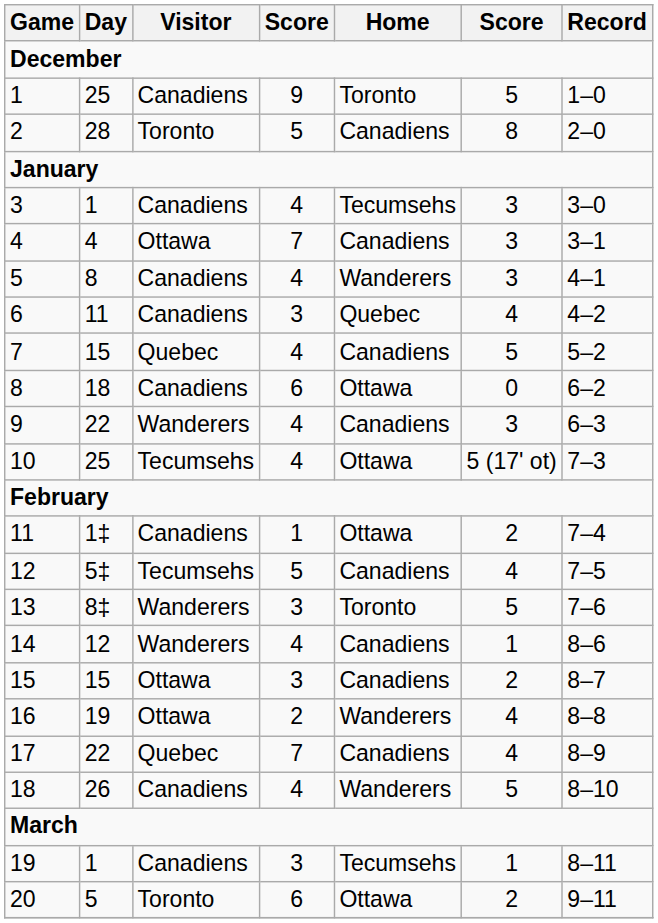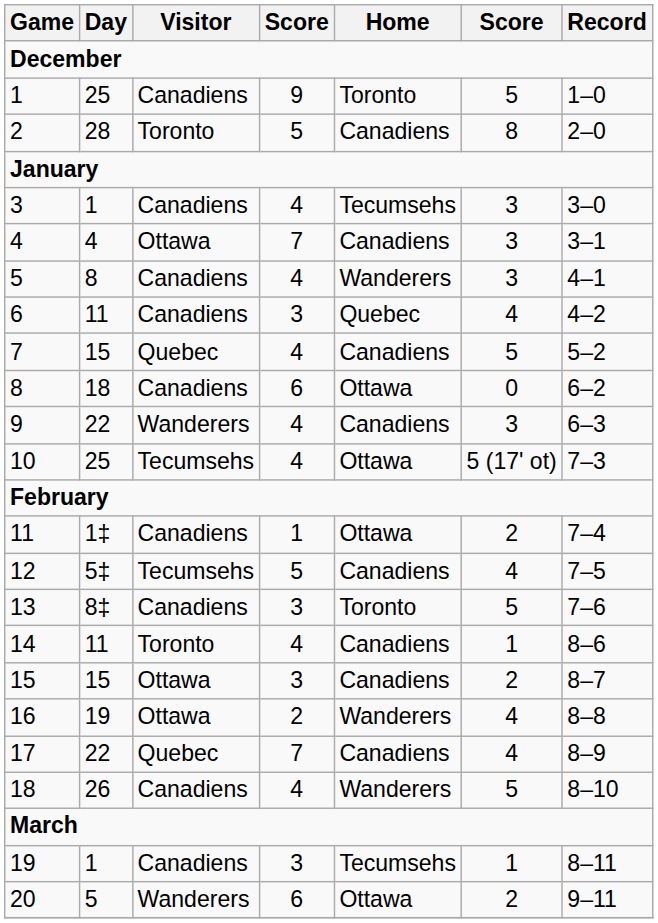 <table class="wikitable">
 <tr>
 <th>Game</th>
 <th>Day</th>
 <th>Visitor</th>
 <th>Score</th>
 <th>Home</th>
 <th>Score</th>
 <th>Record</th>
 </tr>
 <tr>
 <td colspan="7"><strong>December</strong></td>
 </tr>
 <tr>
 <td>1</td>
 <td>25</td>
 <td>Canadiens</td>
 <td align="center">9</td>
 <td>Toronto</td>
 <td align="center">5</td>
 <td>1–0</td>
 </tr>
 <tr>
 <td>2</td>
 <td>28</td>
 <td>Toronto</td>
 <td align="center">5</td>
 <td>Canadiens</td>
 <td align="center">8</td>
 <td>2–0</td>
 </tr>
 <tr>
 <td colspan="7"><strong>January</strong></td>
 </tr>
 <tr>
 <td>3</td>
 <td>1</td>
 <td>Canadiens</td>
 <td align="center">4</td>
 <td>Tecumsehs</td>
 <td align="center">3</td>
 <td>3–0</td>
 </tr>
 <tr>
 <td>4</td>
 <td>4</td>
 <td>Ottawa</td>
 <td align="center">7</td>
 <td>Canadiens</td>
 <td align="center">3</td>
 <td>3–1</td>
 </tr>
 <tr>
 <td>5</td>
 <td>8</td>
 <td>Canadiens</td>
 <td align="center">4</td>
 <td>Wanderers</td>
 <td align="center">3</td>
 <td>4–1</td>
 </tr>
 <tr>
 <td>6</td>
 <td>11</td>
 <td>Canadiens</td>
 <td align="center">3</td>
 <td>Quebec</td>
 <td align="center">4</td>
 <td>4–2</td>
 </tr>
 <tr>
 <td>7</td>
 <td>15</td>
 <td>Quebec</td>
 <td align="center">4</td>
 <td>Canadiens</td>
 <td align="center">5</td>
 <td>5–2</td>
 </tr>
 <tr>
 <td>8</td>
 <td>18</td>
 <td>Canadiens</td>
 <td align="center">6</td>
 <td>Ottawa</td>
 <td align="center">0</td>
 <td>6–2</td>
 </tr>
 <tr>
 <td>9</td>
 <td>22</td>
 <td>Wanderers</td>
 <td align="center">4</td>
 <td>Canadiens</td>
 <td align="center">3</td>
 <td>6–3</td>
 </tr>
 <tr>
 <td>10</td>
 <td>25</td>
 <td>Tecumsehs</td>
 <td align="center">4</td>
 <td>Ottawa</td>
 <td align="center">5 (17' ot)</td>
 <td>7–3</td>
 </tr>
 <tr>
 <td colspan="7"><strong>February</strong></td>
 </tr>
 <tr>
 <td>11</td>
 <td>1‡</td>
 <td>Canadiens</td>
 <td align="center">1</td>
 <td>Ottawa</td>
 <td align="center">2</td>
 <td>7–4</td>
 </tr>
 <tr>
 <td>12</td>
 <td>5‡</td>
 <td>Tecumsehs</td>
 <td align="center">5</td>
 <td>Canadiens</td>
 <td align="center">4</td>
 <td>7–5</td>
 </tr>
 <tr>
 <td>13</td>
 <td>8‡</td>
-<td>Wanderers</td>
+<td>Canadiens</td>
 <td align="center">3</td>
 <td>Toronto</td>
 <td align="center">5</td>
 <td>7–6</td>
 </tr>
 <tr>
 <td>14</td>
-<td>12</td>
-<td>Wanderers</td>
+<td>11</td>
+<td>Toronto</td>
 <td align="center">4</td>
 <td>Canadiens</td>
 <td align="center">1</td>
 <td>8–6</td>
 </tr>
 <tr>
 <td>15</td>
 <td>15</td>
 <td>Ottawa</td>
 <td align="center">3</td>
 <td>Canadiens</td>
 <td align="center">2</td>
 <td>8–7</td>
 </tr>
 <tr>
 <td>16</td>
 <td>19</td>
 <td>Ottawa</td>
 <td align="center">2</td>
 <td>Wanderers</td>
 <td align="center">4</td>
 <td>8–8</td>
 </tr>
 <tr>
 <td>17</td>
 <td>22</td>
 <td>Quebec</td>
 <td align="center">7</td>
 <td>Canadiens</td>
 <td align="center">4</td>
 <td>8–9</td>
 </tr>
 <tr>
 <td>18</td>
 <td>26</td>
 <td>Canadiens</td>
 <td align="center">4</td>
 <td>Wanderers</td>
 <td align="center">5</td>
 <td>8–10</td>
 </tr>
 <tr>
 <td colspan="7"><strong>March</strong></td>
 </tr>
 <tr>
 <td>19</td>
 <td>1</td>
 <td>Canadiens</td>
 <td align="center">3</td>
 <td>Tecumsehs</td>
 <td align="center">1</td>
 <td>8–11</td>
 </tr>
 <tr>
 <td>20</td>
 <td>5</td>
-<td>Toronto</td>
+<td>Wanderers</td>
 <td align="center">6</td>
 <td>Ottawa</td>
 <td align="center">2</td>
 <td>9–11</td>
 </tr>
 <tr>
 </tr>
 </table>
